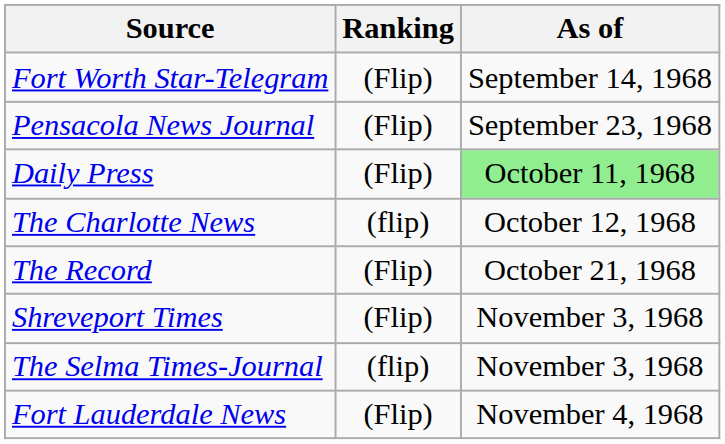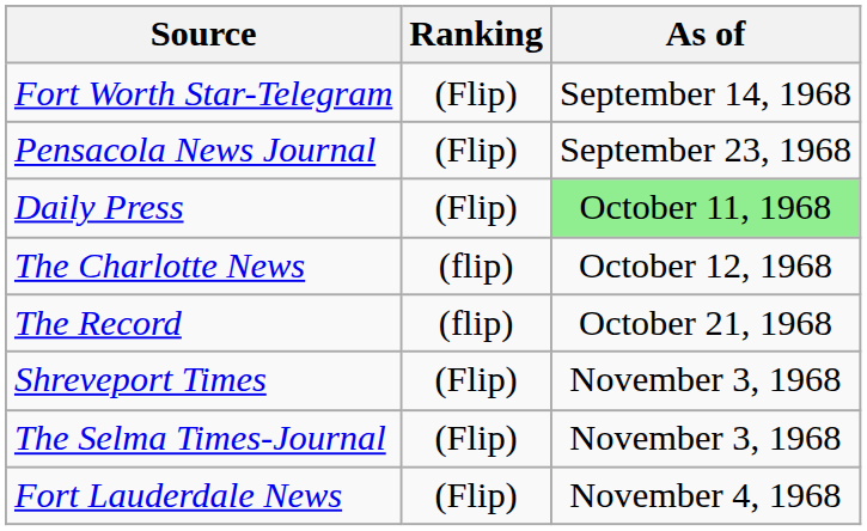 <table class="wikitable" style="text-align:center">
 <tr>
 <th>Source</th>
 <th>Ranking</th>
 <th>As of</th>
 </tr>
 <tr>
 <td align="left"><em><a href='#'>Fort Worth Star-Telegram</a></em></td>
 <td>(Flip)</td>
 <td>September 14, 1968</td>
 </tr>
 <tr>
 <td align="left"><em><a href='#'>Pensacola News Journal</a></em></td>
 <td>(Flip)</td>
 <td>September 23, 1968</td>
 </tr>
 <tr>
 <td align="left"><em><a href='#'>Daily Press</a></em></td>
 <td>(Flip)</td>
 <td style="background: lightgreen;">October 11, 1968</td>
 </tr>
 <tr>
 <td align="left"><em><a href='#'>The Charlotte News</a></em></td>
 <td>(flip)</td>
 <td>October 12, 1968</td>
 </tr>
 <tr>
 <td align="left"><em><a href='#'>The Record</a></em></td>
-<td>(Flip)</td>
+<td>(flip)</td>
 <td>October 21, 1968</td>
 </tr>
 <tr>
 <td align="left"><em><a href='#'>Shreveport Times</a></em></td>
 <td>(Flip)</td>
 <td>November 3, 1968</td>
 </tr>
 <tr>
 <td align="left"><em><a href='#'>The Selma Times-Journal</a></em></td>
-<td>(flip)</td>
+<td>(Flip)</td>
 <td>November 3, 1968</td>
 </tr>
 <tr>
 <td align="left"><em><a href='#'>Fort Lauderdale News</a></em></td>
 <td>(Flip)</td>
 <td>November 4, 1968</td>
 </tr>
 </table>
